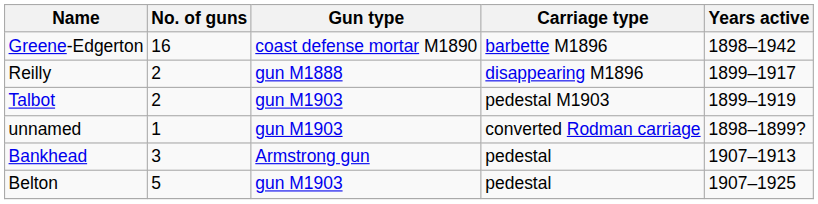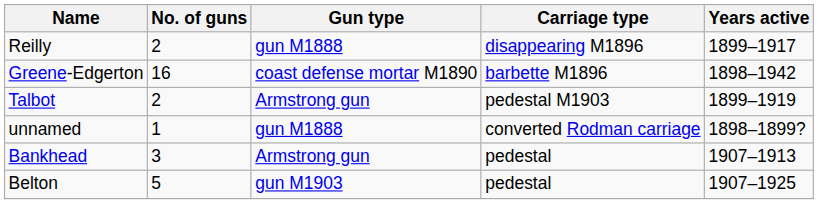 <table class="wikitable">
 <tr>
 <th>Name</th>
 <th>No. of guns</th>
 <th>Gun type</th>
 <th>Carriage type</th>
 <th>Years active</th>
 </tr>
 <tr>
+<td>Reilly</td>
+<td>2</td>
+<td><a href='#'> gun M1888</a></td>
+<td><a href='#'>disappearing</a> M1896</td>
+<td>1899–1917</td>
+</tr>
+<tr>
 <td><a href='#'>Greene</a>-Edgerton</td>
 <td>16</td>
 <td><a href='#'> coast defense mortar</a> M1890</td>
 <td><a href='#'>barbette</a> M1896</td>
 <td>1898–1942</td>
 </tr>
 <tr>
-<td>Reilly</td>
-<td>2</td>
-<td><a href='#'> gun M1888</a></td>
-<td><a href='#'>disappearing</a> M1896</td>
-<td>1899–1917</td>
-</tr>
-<tr>
 <td><a href='#'>Talbot</a></td>
 <td>2</td>
-<td><a href='#'> gun M1903</a></td>
+<td><a href='#'> Armstrong gun</a></td>
 <td>pedestal M1903</td>
 <td>1899–1919</td>
 </tr>
 <tr>
 <td>unnamed</td>
 <td>1</td>
-<td><a href='#'> gun M1903</a></td>
+<td><a href='#'> gun M1888</a></td>
 <td>converted <a href='#'>Rodman carriage</a></td>
 <td>1898–1899?</td>
 </tr>
 <tr>
 <td><a href='#'>Bankhead</a></td>
 <td>3</td>
 <td><a href='#'> Armstrong gun</a></td>
 <td>pedestal</td>
 <td>1907–1913</td>
 </tr>
 <tr>
 <td>Belton</td>
 <td>5</td>
 <td><a href='#'> gun M1903</a></td>
 <td>pedestal</td>
 <td>1907–1925</td>
 </tr>
 <tr>
 </tr>
 </table>
